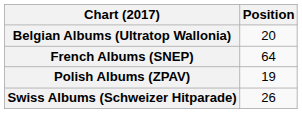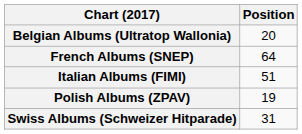 <table class="wikitable plainrowheaders sortable" style="text-align:center">
 <tr>
 <th scope="col">Chart (2017)</th>
 <th scope="col">Position</th>
 </tr>
 <tr>
 <th scope="row">Belgian Albums (Ultratop Wallonia)</th>
 <td>20</td>
 </tr>
 <tr>
 <th scope="row">French Albums (SNEP)</th>
 <td>64</td>
 </tr>
 <tr>
+<th scope="row">Italian Albums (FIMI)</th>
+<td>51</td>
+</tr>
+<tr>
 <th scope="row">Polish Albums (ZPAV)</th>
 <td>19</td>
 </tr>
 <tr>
 <th scope="row">Swiss Albums (Schweizer Hitparade)</th>
-<td>26</td>
+<td>31</td>
 </tr>
 </table>
